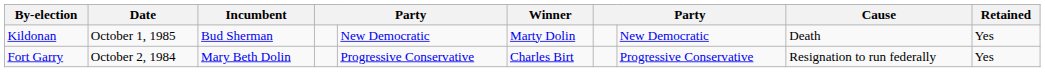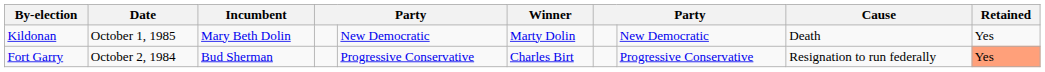 <table class="wikitable" style="width:100%">
 <tr>
 <th>By-election</th>
 <th>Date</th>
 <th>Incumbent</th>
 <th colspan="2">Party</th>
 <th>Winner</th>
 <th colspan="2">Party</th>
 <th>Cause</th>
 <th>Retained</th>
 </tr>
 <tr>
 <td><a href='#'>Kildonan</a></td>
 <td>October 1, 1985</td>
-<td><a href='#'>Bud Sherman</a></td>
+<td><a href='#'>Mary Beth Dolin</a></td>
 <td>    </td>
 <td><a href='#'>New Democratic</a></td>
 <td><a href='#'>Marty Dolin</a></td>
 <td>    </td>
 <td><a href='#'>New Democratic</a></td>
 <td>Death</td>
 <td>Yes</td>
 </tr>
 <tr>
 <td><a href='#'>Fort Garry</a></td>
 <td>October 2, 1984</td>
-<td><a href='#'>Mary Beth Dolin</a></td>
+<td><a href='#'>Bud Sherman</a></td>
 <td>    </td>
 <td><a href='#'>Progressive Conservative</a></td>
 <td><a href='#'>Charles Birt</a></td>
 <td>    </td>
 <td><a href='#'>Progressive Conservative</a></td>
 <td>Resignation to run federally</td>
-<td>Yes</td>
+<td style="background: lightsalmon;">Yes</td>
 </tr>
 </table>
